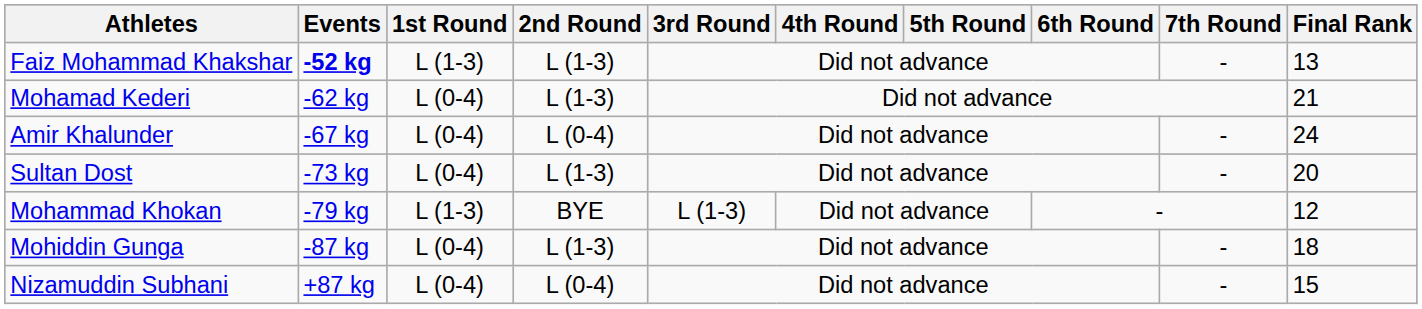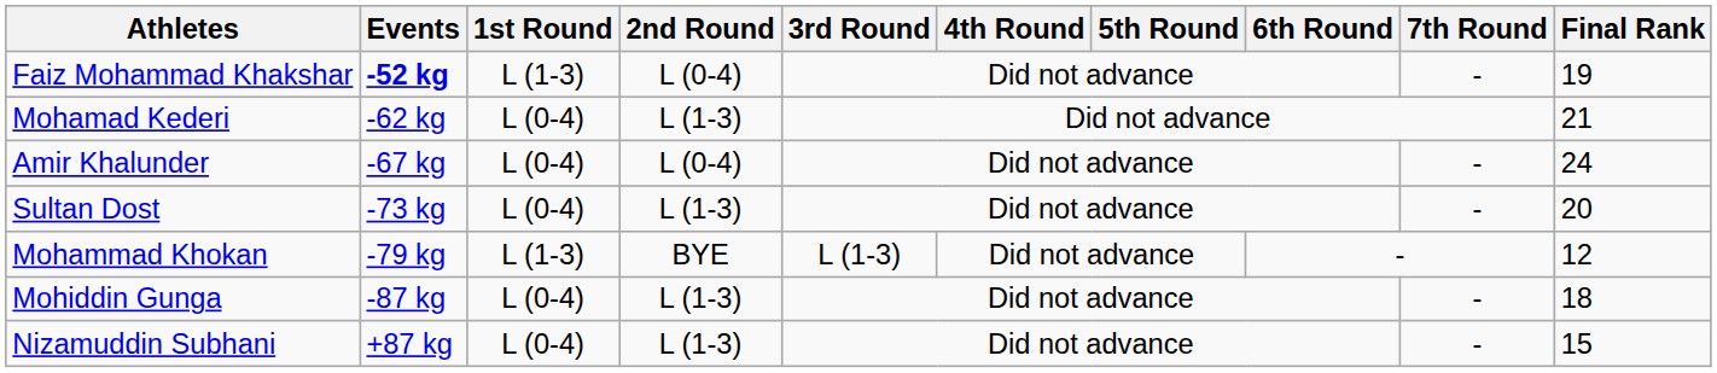 <table class=wikitable style=font-size:90%>
 <tr>
 <th>Athletes</th>
 <th>Events</th>
 <th>1st Round</th>
 <th>2nd Round</th>
 <th>3rd Round</th>
 <th>4th Round</th>
 <th>5th Round</th>
 <th>6th Round</th>
 <th>7th Round</th>
 <th>Final Rank</th>
 </tr>
 <tr>
 <td><a href='#'>Faiz Mohammad Khakshar</a></td>
 <td><strong><a href='#'>-52 kg</a></strong></td>
 <td align=center>L (1-3)</td>
-<td align=center>L (1-3)</td>
+<td align=center>L (0-4)</td>
 <td colspan=4 align=center>Did not advance</td>
 <td align=center>-</td>
-<td>13</td>
+<td>19</td>
 </tr>
 <tr>
 <td><a href='#'>Mohamad Kederi</a></td>
 <td><a href='#'>-62 kg</a></td>
 <td align=center>L (0-4)</td>
 <td align=center>L (1-3)</td>
 <td colspan=5 align=center>Did not advance</td>
 <td>21</td>
 </tr>
 <tr>
 <td><a href='#'>Amir Khalunder</a></td>
 <td><a href='#'>-67 kg</a></td>
 <td align=center>L (0-4)</td>
 <td align=center>L (0-4)</td>
 <td colspan=4 align=center>Did not advance</td>
 <td align=center>-</td>
 <td>24</td>
 </tr>
 <tr>
 <td><a href='#'>Sultan Dost</a></td>
 <td><a href='#'>-73 kg</a></td>
 <td align=center>L (0-4)</td>
 <td align=center>L (1-3)</td>
 <td colspan=4 align=center>Did not advance</td>
 <td align=center>-</td>
 <td>20</td>
 </tr>
 <tr>
 <td><a href='#'>Mohammad Khokan</a></td>
 <td><a href='#'>-79 kg</a></td>
 <td align=center>L (1-3)</td>
 <td align=center>BYE</td>
 <td align=center>L (1-3)</td>
 <td colspan=2 align=center>Did not advance</td>
 <td colspan=2 align=center>-</td>
 <td>12</td>
 </tr>
 <tr>
 <td><a href='#'>Mohiddin Gunga</a></td>
 <td><a href='#'>-87 kg</a></td>
 <td align=center>L (0-4)</td>
 <td align=center>L (1-3)</td>
 <td colspan=4 align=center>Did not advance</td>
 <td align=center>-</td>
 <td>18</td>
 </tr>
 <tr>
 <td><a href='#'>Nizamuddin Subhani</a></td>
 <td><a href='#'>+87 kg</a></td>
 <td align=center>L (0-4)</td>
-<td align=center>L (0-4)</td>
+<td align=center>L (1-3)</td>
 <td colspan=4 align=center>Did not advance</td>
 <td align=center>-</td>
 <td>15</td>
 </tr>
 </table>
